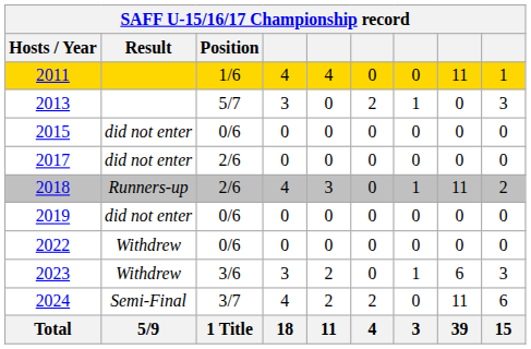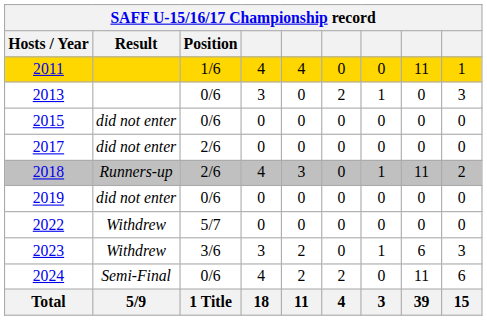 <table class="wikitable" style="text-align: center;font-size:90%;">
 <tr>
 <th colspan=9><a href='#'>SAFF U-15/16/17 Championship</a> record</th>
 </tr>
 <tr>
 <th>Hosts / Year</th>
 <th>Result</th>
 <th>Position</th>
 <th width=30></th>
 <th width=30></th>
 <th width=30></th>
 <th width=30></th>
 <th width=30></th>
 <th width=30></th>
 </tr>
 <tr bgcolor=gold>
 <td> <a href='#'>2011</a></td>
 <td></td>
 <td>1/6</td>
 <td>4</td>
 <td>4</td>
 <td>0</td>
 <td>0</td>
 <td>11</td>
 <td>1</td>
 </tr>
 <tr style="background:White;">
 <td> <a href='#'>2013</a></td>
 <td></td>
-<td>5/7</td>
+<td>0/6</td>
 <td>3</td>
 <td>0</td>
 <td>2</td>
 <td>1</td>
 <td>0</td>
 <td>3</td>
 </tr>
 <tr style="background:White;">
 <td> <a href='#'>2015</a></td>
 <td><em>did not enter</em></td>
 <td>0/6</td>
 <td>0</td>
 <td>0</td>
 <td>0</td>
 <td>0</td>
 <td>0</td>
 <td>0</td>
 </tr>
 <tr style="background:White;">
 <td> <a href='#'>2017</a></td>
 <td><em>did not enter</em></td>
 <td>2/6</td>
 <td>0</td>
 <td>0</td>
 <td>0</td>
 <td>0</td>
 <td>0</td>
 <td>0</td>
 </tr>
 <tr style="background:Silver;">
 <td> <a href='#'>2018</a></td>
 <td><em>Runners-up</em></td>
 <td>2/6</td>
 <td>4</td>
 <td>3</td>
 <td>0</td>
 <td>1</td>
 <td>11</td>
 <td>2</td>
 </tr>
 <tr style="background:White;">
 <td> <a href='#'>2019</a></td>
 <td><em>did not enter</em></td>
 <td>0/6</td>
 <td>0</td>
 <td>0</td>
 <td>0</td>
 <td>0</td>
 <td>0</td>
 <td>0</td>
 </tr>
 <tr style="background:White;">
 <td> <a href='#'>2022</a></td>
 <td><em>Withdrew</em></td>
-<td>0/6</td>
+<td>5/7</td>
 <td>0</td>
 <td>0</td>
 <td>0</td>
 <td>0</td>
 <td>0</td>
 <td>0</td>
 </tr>
 <tr style="background:White;">
 <td> <a href='#'>2023</a></td>
 <td><em>Withdrew</em></td>
 <td>3/6</td>
 <td>3</td>
 <td>2</td>
 <td>0</td>
 <td>1</td>
 <td>6</td>
 <td>3</td>
 </tr>
 <tr style="background:White;">
 <td> <a href='#'>2024</a></td>
 <td><em>Semi-Final</em></td>
-<td>3/7</td>
+<td>0/6</td>
 <td>4</td>
 <td>2</td>
 <td>2</td>
 <td>0</td>
 <td>11</td>
 <td>6</td>
 </tr>
 <tr>
 <th><strong>Total</strong></th>
 <th><strong>5/9</strong></th>
 <th>1 Title</th>
 <th>18</th>
 <th>11</th>
 <th>4</th>
 <th>3</th>
 <th>39</th>
 <th>15</th>
 </tr>
 </table>
